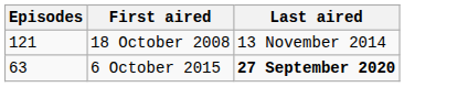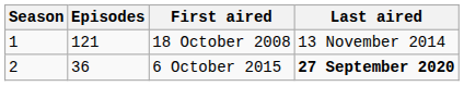 <table class="wikitable">
 <tr>
+<th>Season</th>
 <th>Episodes</th>
 <th>First aired</th>
 <th>Last aired</th>
 </tr>
 <tr>
+<td>1</td>
 <td>121</td>
 <td>18 October 2008</td>
 <td>13 November 2014</td>
 </tr>
 <tr>
-<td>63</td>
+<td>2</td>
+<td>36</td>
 <td>6 October 2015</td>
 <td><strong>27 September 2020</strong></td>
 </tr>
 </table>
